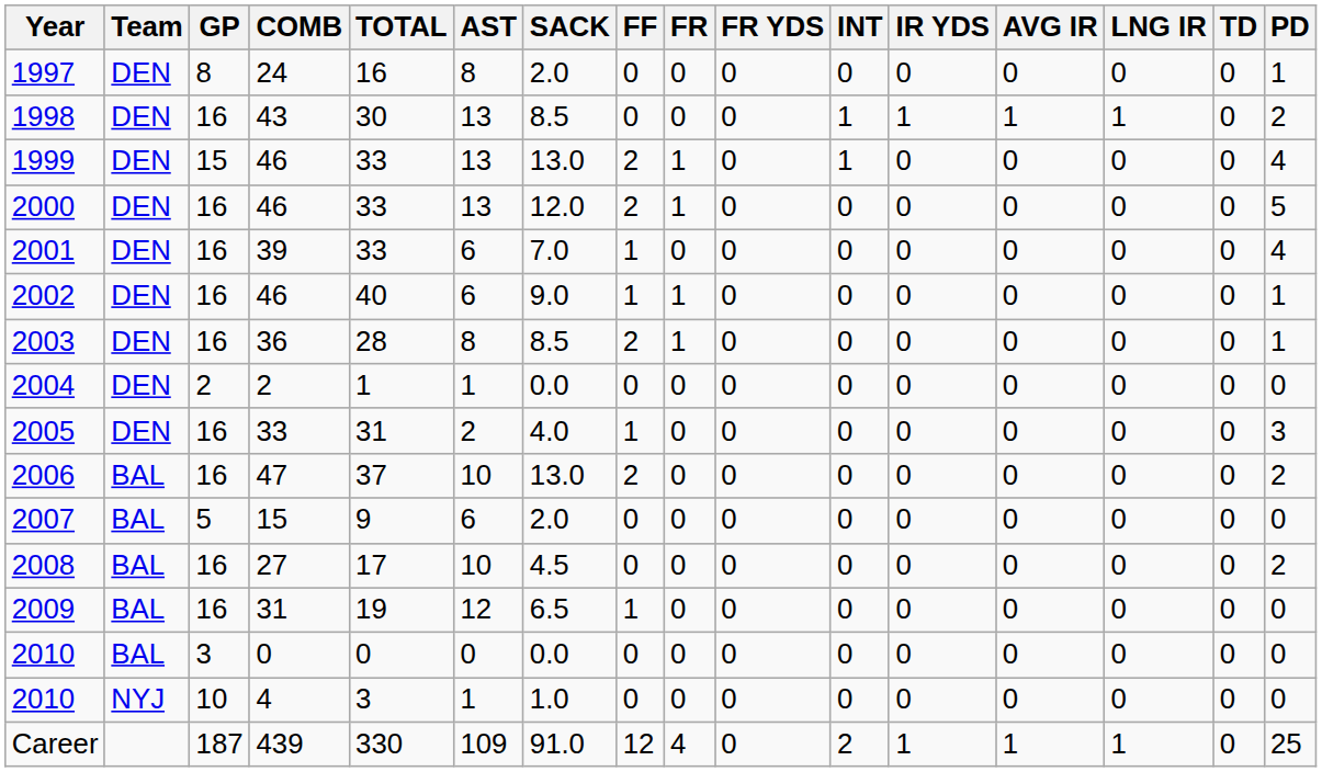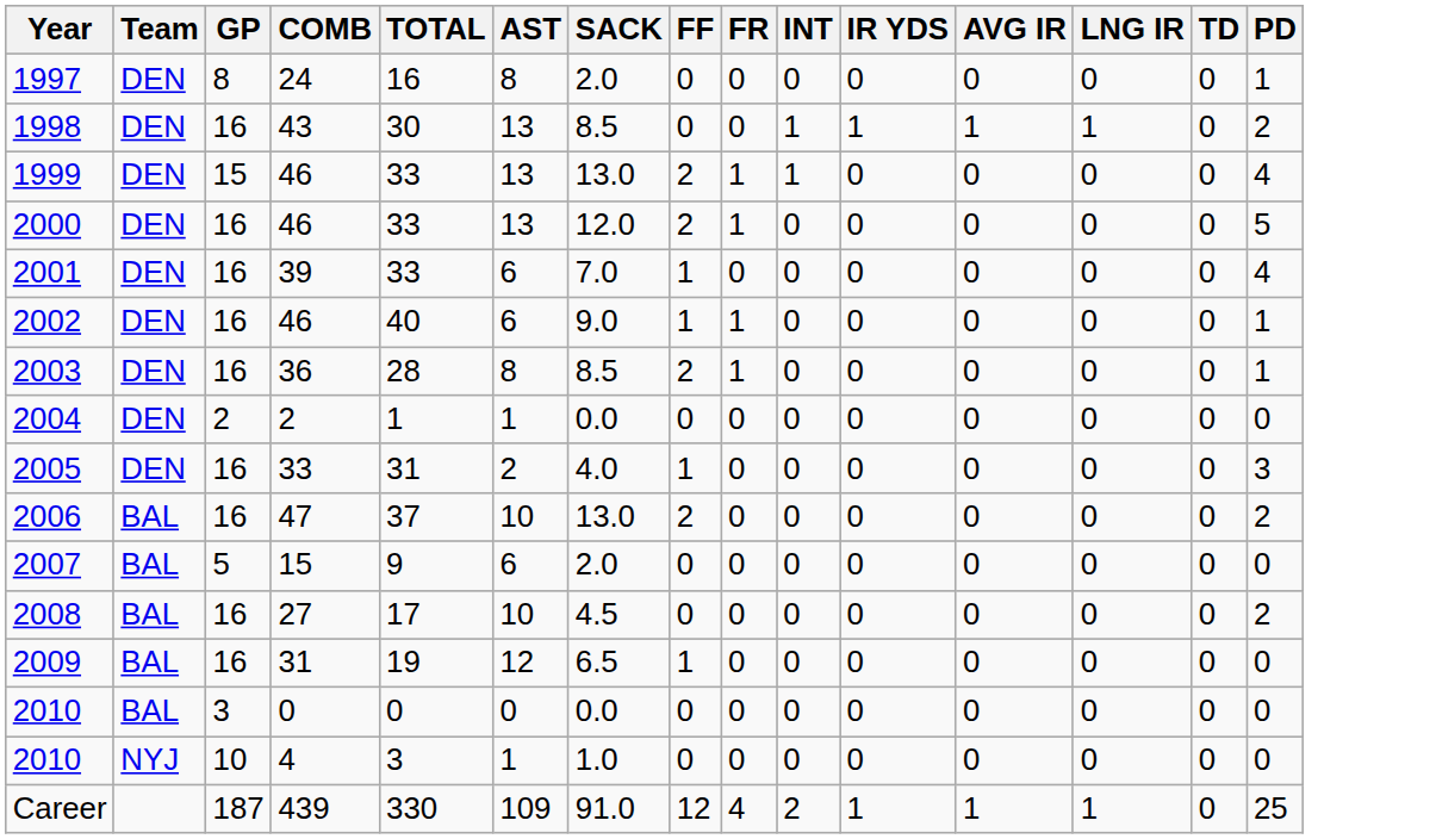 <table class="wikitable">
 <tr>
 <th>Year</th>
 <th>Team</th>
 <th>GP</th>
 <th>COMB</th>
 <th>TOTAL</th>
 <th>AST</th>
 <th>SACK</th>
 <th>FF</th>
 <th>FR</th>
-<th>FR YDS</th>
 <th>INT</th>
 <th>IR YDS</th>
 <th>AVG IR</th>
 <th>LNG IR</th>
 <th>TD</th>
 <th>PD</th>
 </tr>
 <tr>
 <td><a href='#'>1997</a></td>
 <td><a href='#'>DEN</a></td>
 <td>8</td>
 <td>24</td>
 <td>16</td>
 <td>8</td>
 <td>2.0</td>
 <td>0</td>
 <td>0</td>
 <td>0</td>
 <td>0</td>
 <td>0</td>
 <td>0</td>
 <td>0</td>
-<td>0</td>
 <td>1</td>
 </tr>
 <tr>
 <td><a href='#'>1998</a></td>
 <td><a href='#'>DEN</a></td>
 <td>16</td>
 <td>43</td>
 <td>30</td>
 <td>13</td>
 <td>8.5</td>
-<td>0</td>
 <td>0</td>
 <td>0</td>
 <td>1</td>
 <td>1</td>
 <td>1</td>
 <td>1</td>
 <td>0</td>
 <td>2</td>
 </tr>
 <tr>
 <td><a href='#'>1999</a></td>
 <td><a href='#'>DEN</a></td>
 <td>15</td>
 <td>46</td>
 <td>33</td>
 <td>13</td>
 <td>13.0</td>
 <td>2</td>
 <td>1</td>
-<td>0</td>
 <td>1</td>
 <td>0</td>
 <td>0</td>
 <td>0</td>
 <td>0</td>
 <td>4</td>
 </tr>
 <tr>
 <td><a href='#'>2000</a></td>
 <td><a href='#'>DEN</a></td>
 <td>16</td>
 <td>46</td>
 <td>33</td>
 <td>13</td>
 <td>12.0</td>
 <td>2</td>
 <td>1</td>
 <td>0</td>
 <td>0</td>
 <td>0</td>
 <td>0</td>
 <td>0</td>
-<td>0</td>
 <td>5</td>
 </tr>
 <tr>
 <td><a href='#'>2001</a></td>
 <td><a href='#'>DEN</a></td>
 <td>16</td>
 <td>39</td>
 <td>33</td>
 <td>6</td>
 <td>7.0</td>
 <td>1</td>
-<td>0</td>
 <td>0</td>
 <td>0</td>
 <td>0</td>
 <td>0</td>
 <td>0</td>
 <td>0</td>
 <td>4</td>
 </tr>
 <tr>
 <td><a href='#'>2002</a></td>
 <td><a href='#'>DEN</a></td>
 <td>16</td>
 <td>46</td>
 <td>40</td>
 <td>6</td>
 <td>9.0</td>
 <td>1</td>
 <td>1</td>
 <td>0</td>
 <td>0</td>
 <td>0</td>
 <td>0</td>
 <td>0</td>
-<td>0</td>
 <td>1</td>
 </tr>
 <tr>
 <td><a href='#'>2003</a></td>
 <td><a href='#'>DEN</a></td>
 <td>16</td>
 <td>36</td>
 <td>28</td>
 <td>8</td>
 <td>8.5</td>
 <td>2</td>
 <td>1</td>
 <td>0</td>
 <td>0</td>
 <td>0</td>
 <td>0</td>
 <td>0</td>
-<td>0</td>
 <td>1</td>
 </tr>
 <tr>
 <td><a href='#'>2004</a></td>
 <td><a href='#'>DEN</a></td>
 <td>2</td>
 <td>2</td>
 <td>1</td>
 <td>1</td>
 <td>0.0</td>
-<td>0</td>
 <td>0</td>
 <td>0</td>
 <td>0</td>
 <td>0</td>
 <td>0</td>
 <td>0</td>
 <td>0</td>
 <td>0</td>
 </tr>
 <tr>
 <td><a href='#'>2005</a></td>
 <td><a href='#'>DEN</a></td>
 <td>16</td>
 <td>33</td>
 <td>31</td>
 <td>2</td>
 <td>4.0</td>
 <td>1</td>
 <td>0</td>
 <td>0</td>
 <td>0</td>
 <td>0</td>
 <td>0</td>
 <td>0</td>
-<td>0</td>
 <td>3</td>
 </tr>
 <tr>
 <td><a href='#'>2006</a></td>
 <td><a href='#'>BAL</a></td>
 <td>16</td>
 <td>47</td>
 <td>37</td>
 <td>10</td>
 <td>13.0</td>
 <td>2</td>
-<td>0</td>
 <td>0</td>
 <td>0</td>
 <td>0</td>
 <td>0</td>
 <td>0</td>
 <td>0</td>
 <td>2</td>
 </tr>
 <tr>
 <td><a href='#'>2007</a></td>
 <td><a href='#'>BAL</a></td>
 <td>5</td>
 <td>15</td>
 <td>9</td>
 <td>6</td>
 <td>2.0</td>
 <td>0</td>
 <td>0</td>
 <td>0</td>
 <td>0</td>
 <td>0</td>
 <td>0</td>
 <td>0</td>
 <td>0</td>
-<td>0</td>
 </tr>
 <tr>
 <td><a href='#'>2008</a></td>
 <td><a href='#'>BAL</a></td>
 <td>16</td>
 <td>27</td>
 <td>17</td>
 <td>10</td>
 <td>4.5</td>
-<td>0</td>
 <td>0</td>
 <td>0</td>
 <td>0</td>
 <td>0</td>
 <td>0</td>
 <td>0</td>
 <td>0</td>
 <td>2</td>
 </tr>
 <tr>
 <td><a href='#'>2009</a></td>
 <td><a href='#'>BAL</a></td>
 <td>16</td>
 <td>31</td>
 <td>19</td>
 <td>12</td>
 <td>6.5</td>
 <td>1</td>
 <td>0</td>
 <td>0</td>
 <td>0</td>
 <td>0</td>
 <td>0</td>
 <td>0</td>
 <td>0</td>
-<td>0</td>
 </tr>
 <tr>
 <td><a href='#'>2010</a></td>
 <td><a href='#'>BAL</a></td>
 <td>3</td>
 <td>0</td>
 <td>0</td>
 <td>0</td>
 <td>0.0</td>
-<td>0</td>
 <td>0</td>
 <td>0</td>
 <td>0</td>
 <td>0</td>
 <td>0</td>
 <td>0</td>
 <td>0</td>
 <td>0</td>
 </tr>
 <tr>
 <td><a href='#'>2010</a></td>
 <td><a href='#'>NYJ</a></td>
 <td>10</td>
 <td>4</td>
 <td>3</td>
 <td>1</td>
 <td>1.0</td>
 <td>0</td>
 <td>0</td>
 <td>0</td>
 <td>0</td>
 <td>0</td>
 <td>0</td>
 <td>0</td>
 <td>0</td>
-<td>0</td>
 </tr>
 <tr>
 <td>Career</td>
 <td></td>
 <td>187</td>
 <td>439</td>
 <td>330</td>
 <td>109</td>
 <td>91.0</td>
 <td>12</td>
 <td>4</td>
-<td>0</td>
 <td>2</td>
 <td>1</td>
 <td>1</td>
 <td>1</td>
 <td>0</td>
 <td>25</td>
 </tr>
 </table>
